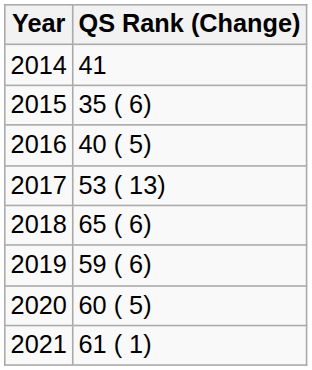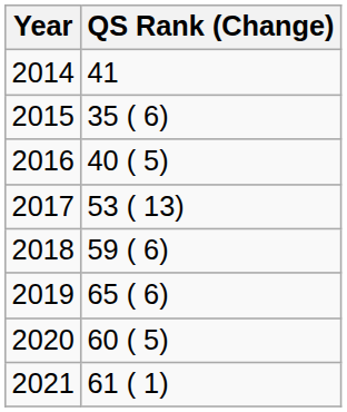 <table class=wikitable>
 <tr>
 <th>Year</th>
 <th>QS Rank (Change)</th>
 </tr>
 <tr>
 <td>2014</td>
 <td>41</td>
 </tr>
 <tr>
 <td>2015</td>
 <td>35 ( 6)</td>
 </tr>
 <tr>
 <td>2016</td>
 <td>40 ( 5)</td>
 </tr>
 <tr>
 <td>2017</td>
 <td>53 ( 13)</td>
 </tr>
 <tr>
 <td>2018</td>
-<td>65 ( 6)</td>
+<td>59 ( 6)</td>
 </tr>
 <tr>
 <td>2019</td>
-<td>59 ( 6)</td>
+<td>65 ( 6)</td>
 </tr>
 <tr>
 <td>2020</td>
 <td>60 ( 5)</td>
 </tr>
 <tr>
 <td>2021</td>
 <td>61 ( 1)</td>
 </tr>
 </table>
